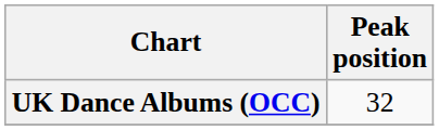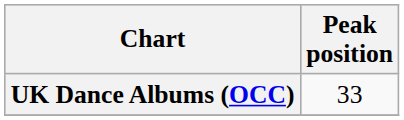 <table class="wikitable plainrowheaders sortable" style="text-align:center;" border="1">
 <tr>
 <th scope="col">Chart</th>
 <th scope="col">Peak<br>position</th>
 </tr>
 <tr>
 <th scope="row">UK Dance Albums (<a href='#'>OCC</a>)</th>
-<td>32</td>
+<td>33</td>
 </tr>
 <tr>
 </tr>
 </table>
